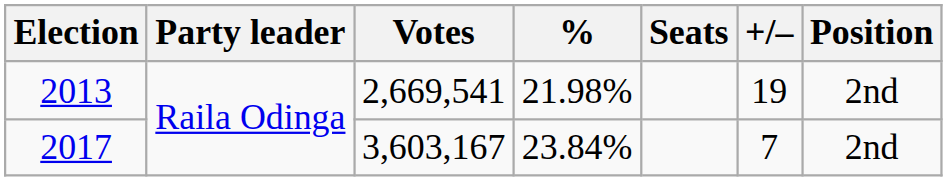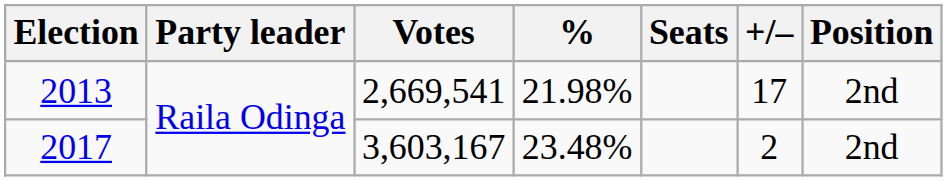 <table class="wikitable" style="text-align:center">
 <tr>
 <th><strong>Election</strong></th>
 <th>Party leader</th>
 <th><strong>Votes</strong></th>
 <th><strong>%</strong></th>
 <th><strong>Seats</strong></th>
 <th>+/–</th>
 <th>Position</th>
 </tr>
 <tr>
 <td><a href='#'>2013</a></td>
 <td rowspan="2"><a href='#'>Raila Odinga</a></td>
 <td>2,669,541</td>
 <td>21.98%</td>
 <td></td>
-<td> 19</td>
+<td> 17</td>
 <td> 2nd</td>
 </tr>
 <tr>
 <td><a href='#'>2017</a></td>
 <td>3,603,167</td>
-<td>23.84%</td>
+<td>23.48%</td>
 <td></td>
-<td> 7</td>
+<td> 2</td>
 <td> 2nd</td>
 </tr>
 </table>
